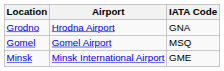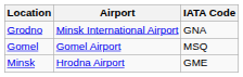 <table class="wikitable">
 <tr>
 <th>Location</th>
 <th>Airport</th>
 <th>IATA Code</th>
 </tr>
 <tr>
 <td><a href='#'>Grodno</a></td>
-<td><a href='#'>Hrodna Airport</a></td>
+<td><a href='#'>Minsk International Airport</a></td>
 <td>GNA</td>
 </tr>
 <tr>
 <td><a href='#'>Gomel</a></td>
 <td><a href='#'>Gomel Airport</a></td>
 <td>MSQ</td>
 </tr>
 <tr>
 <td><a href='#'>Minsk</a></td>
-<td><a href='#'>Minsk International Airport</a></td>
+<td><a href='#'>Hrodna Airport</a></td>
 <td>GME</td>
 </tr>
 </table>
